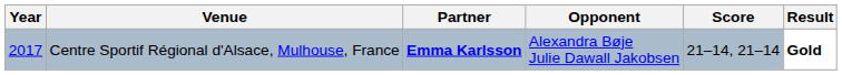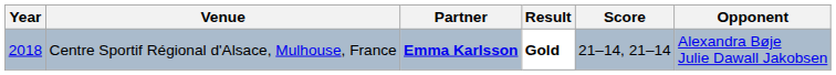 <table class="sortable wikitable" style="font-size: 90%;">
 <tr>
 <th>Year</th>
 <th>Venue</th>
 <th>Partner</th>
+<th>Result</th>
+<th>Score</th>
 <th>Opponent</th>
-<th>Score</th>
-<th>Result</th>
 </tr>
 <tr style="background:#AABBCC">
-<td align="center"><a href='#'>2017</a></td>
+<td align="center"><a href='#'>2018</a></td>
 <td align="left">Centre Sportif Régional d'Alsace, <a href='#'>Mulhouse</a>, France</td>
 <td align="left"><strong> <a href='#'>Emma Karlsson</a></strong></td>
+<td style="text-align:left; background:white"> <strong>Gold</strong></td>
+<td align="left">21–14, 21–14</td>
 <td align="left"> <a href='#'>Alexandra Bøje</a><br> <a href='#'>Julie Dawall Jakobsen</a></td>
-<td align="left">21–14, 21–14</td>
-<td style="text-align:left; background:white"> <strong>Gold</strong></td>
 </tr>
 </table>
